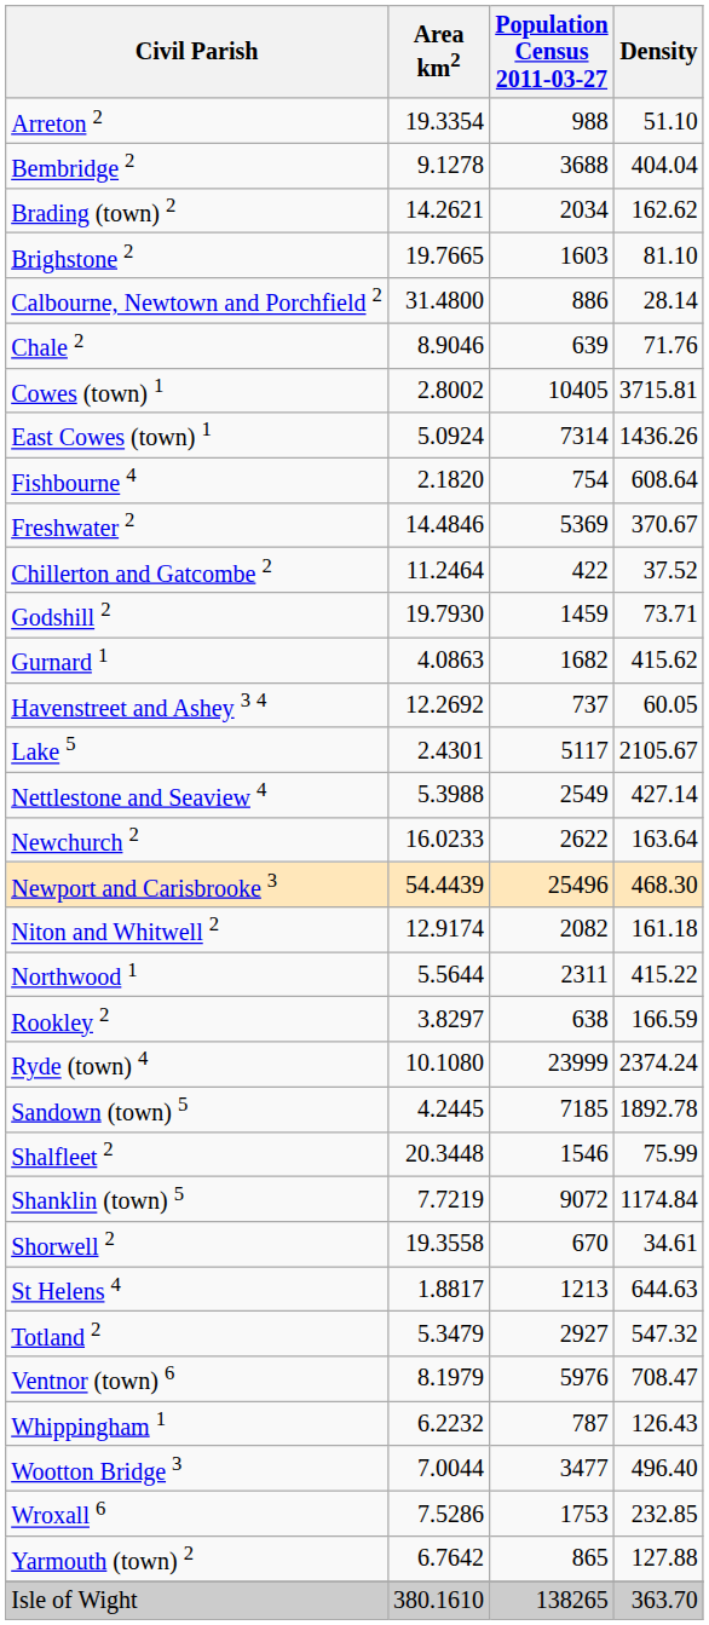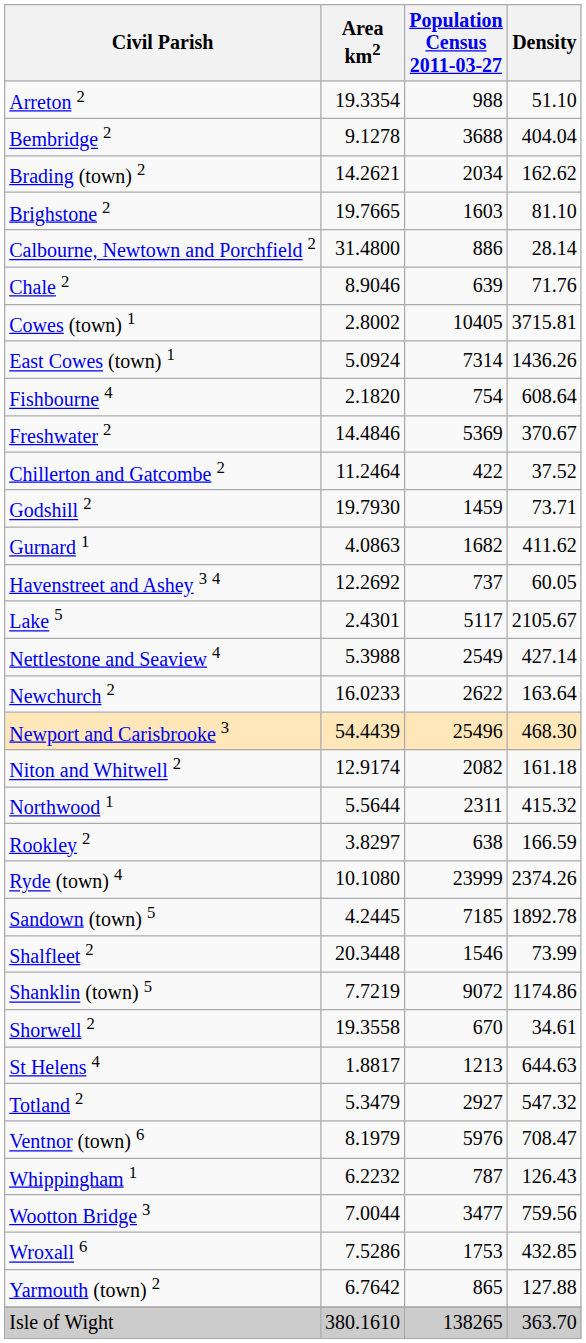 <table class="wikitable sortable">
 <tr>
 <th>Civil Parish</th>
 <th>Area<br>km<sup>2</sup></th>
 <th><a href='#'>Population<br>Census<br>2011-03-27</a></th>
 <th>Density</th>
 </tr>
 <tr>
 <td><a href='#'>Arreton</a> <sup>2</sup></td>
 <td align="right">19.3354</td>
 <td align="right">988</td>
 <td align="right">51.10</td>
 </tr>
 <tr>
 <td><a href='#'>Bembridge</a> <sup>2</sup></td>
 <td align="right">9.1278</td>
 <td align="right">3688</td>
 <td align="right">404.04</td>
 </tr>
 <tr>
 <td><a href='#'>Brading</a> (town) <sup>2</sup></td>
 <td align="right">14.2621</td>
 <td align="right">2034</td>
 <td align="right">162.62</td>
 </tr>
 <tr>
 <td><a href='#'>Brighstone</a> <sup>2</sup></td>
 <td align="right">19.7665</td>
 <td align="right">1603</td>
 <td align="right">81.10</td>
 </tr>
 <tr>
 <td><a href='#'>Calbourne, Newtown and Porchfield</a> <sup>2</sup></td>
 <td align="right">31.4800</td>
 <td align="right">886</td>
 <td align="right">28.14</td>
 </tr>
 <tr>
 <td><a href='#'>Chale</a> <sup>2</sup></td>
 <td align="right">8.9046</td>
 <td align="right">639</td>
 <td align="right">71.76</td>
 </tr>
 <tr>
 <td><a href='#'>Cowes</a> (town) <sup>1</sup></td>
 <td align="right">2.8002</td>
 <td align="right">10405</td>
 <td align="right">3715.81</td>
 </tr>
 <tr>
 <td><a href='#'>East Cowes</a> (town) <sup>1</sup></td>
 <td align="right">5.0924</td>
 <td align="right">7314</td>
 <td align="right">1436.26</td>
 </tr>
 <tr>
 <td><a href='#'>Fishbourne</a> <sup>4</sup> </td>
 <td align="right">2.1820</td>
 <td align="right">754</td>
 <td align="right">608.64</td>
 </tr>
 <tr>
 <td><a href='#'>Freshwater</a> <sup>2</sup></td>
 <td align="right">14.4846</td>
 <td align="right">5369</td>
 <td align="right">370.67</td>
 </tr>
 <tr>
 <td><a href='#'>Chillerton and Gatcombe</a> <sup>2</sup> </td>
 <td align="right">11.2464</td>
 <td align="right">422</td>
 <td align="right">37.52</td>
 </tr>
 <tr>
 <td><a href='#'>Godshill</a> <sup>2</sup></td>
 <td align="right">19.7930</td>
 <td align="right">1459</td>
 <td align="right">73.71</td>
 </tr>
 <tr>
 <td><a href='#'>Gurnard</a> <sup>1</sup></td>
 <td align="right">4.0863</td>
 <td align="right">1682</td>
-<td align="right">415.62</td>
+<td align="right">411.62</td>
 </tr>
 <tr>
 <td><a href='#'>Havenstreet and Ashey</a> <sup>3</sup> <sup>4</sup> </td>
 <td align="right">12.2692</td>
 <td align="right">737</td>
 <td align="right">60.05</td>
 </tr>
 <tr>
 <td><a href='#'>Lake</a> <sup>5</sup></td>
 <td align="right">2.4301</td>
 <td align="right">5117</td>
 <td align="right">2105.67</td>
 </tr>
 <tr>
 <td><a href='#'>Nettlestone and Seaview</a> <sup>4</sup></td>
 <td align="right">5.3988</td>
 <td align="right">2549</td>
 <td align="right">427.14</td>
 </tr>
 <tr>
 <td><a href='#'>Newchurch</a> <sup>2</sup></td>
 <td align="right">16.0233</td>
 <td align="right">2622</td>
 <td align="right">163.64</td>
 </tr>
 <tr style="background:#FFE7BA">
 <td><a href='#'>Newport and Carisbrooke</a> <sup>3</sup> </td>
 <td align="right">54.4439</td>
 <td align="right">25496</td>
 <td align="right">468.30</td>
 </tr>
 <tr>
 <td><a href='#'>Niton and Whitwell</a> <sup>2</sup></td>
 <td align="right">12.9174</td>
 <td align="right">2082</td>
 <td align="right">161.18</td>
 </tr>
 <tr>
 <td><a href='#'>Northwood</a> <sup>1</sup> </td>
 <td align="right">5.5644</td>
 <td align="right">2311</td>
-<td align="right">415.22</td>
+<td align="right">415.32</td>
 </tr>
 <tr>
 <td><a href='#'>Rookley</a> <sup>2</sup></td>
 <td align="right">3.8297</td>
 <td align="right">638</td>
 <td align="right">166.59</td>
 </tr>
 <tr>
 <td><a href='#'>Ryde</a> (town) <sup>4</sup> </td>
 <td align="right">10.1080</td>
 <td align="right">23999</td>
-<td align="right">2374.24</td>
+<td align="right">2374.26</td>
 </tr>
 <tr>
 <td><a href='#'>Sandown</a> (town) <sup>5</sup></td>
 <td align="right">4.2445</td>
 <td align="right">7185</td>
 <td align="right">1892.78</td>
 </tr>
 <tr>
 <td><a href='#'>Shalfleet</a> <sup>2</sup></td>
 <td align="right">20.3448</td>
 <td align="right">1546</td>
-<td align="right">75.99</td>
+<td align="right">73.99</td>
 </tr>
 <tr>
 <td><a href='#'>Shanklin</a> (town) <sup>5</sup></td>
 <td align="right">7.7219</td>
 <td align="right">9072</td>
-<td align="right">1174.84</td>
+<td align="right">1174.86</td>
 </tr>
 <tr>
 <td><a href='#'>Shorwell</a> <sup>2</sup></td>
 <td align="right">19.3558</td>
 <td align="right">670</td>
 <td align="right">34.61</td>
 </tr>
 <tr>
 <td><a href='#'>St Helens</a> <sup>4</sup></td>
 <td align="right">1.8817</td>
 <td align="right">1213</td>
 <td align="right">644.63</td>
 </tr>
 <tr>
 <td><a href='#'>Totland</a> <sup>2</sup></td>
 <td align="right">5.3479</td>
 <td align="right">2927</td>
 <td align="right">547.32</td>
 </tr>
 <tr>
 <td><a href='#'>Ventnor</a> (town) <sup>6</sup></td>
 <td align="right">8.1979</td>
 <td align="right">5976</td>
 <td align="right">708.47</td>
 </tr>
 <tr>
 <td><a href='#'>Whippingham</a> <sup>1</sup> </td>
 <td align="right">6.2232</td>
 <td align="right">787</td>
 <td align="right">126.43</td>
 </tr>
 <tr>
 <td><a href='#'>Wootton Bridge</a> <sup>3</sup></td>
 <td align="right">7.0044</td>
 <td align="right">3477</td>
-<td align="right">496.40</td>
+<td align="right">759.56</td>
 </tr>
 <tr>
 <td><a href='#'>Wroxall</a> <sup>6</sup></td>
 <td align="right">7.5286</td>
 <td align="right">1753</td>
-<td align="right">232.85</td>
+<td align="right">432.85</td>
 </tr>
 <tr>
 <td><a href='#'>Yarmouth</a> (town) <sup>2</sup></td>
 <td align="right">6.7642</td>
 <td align="right">865</td>
 <td align="right">127.88</td>
 </tr>
 <tr>
 </tr>
 <tr style="background:#CCCCCC;" class="sortbottom">
 <td>Isle of Wight</td>
 <td align="right">380.1610</td>
 <td align="right">138265</td>
 <td align="right">363.70</td>
 </tr>
 </table>
